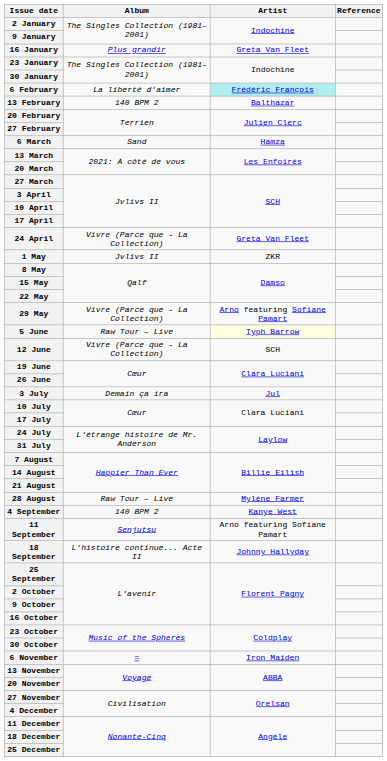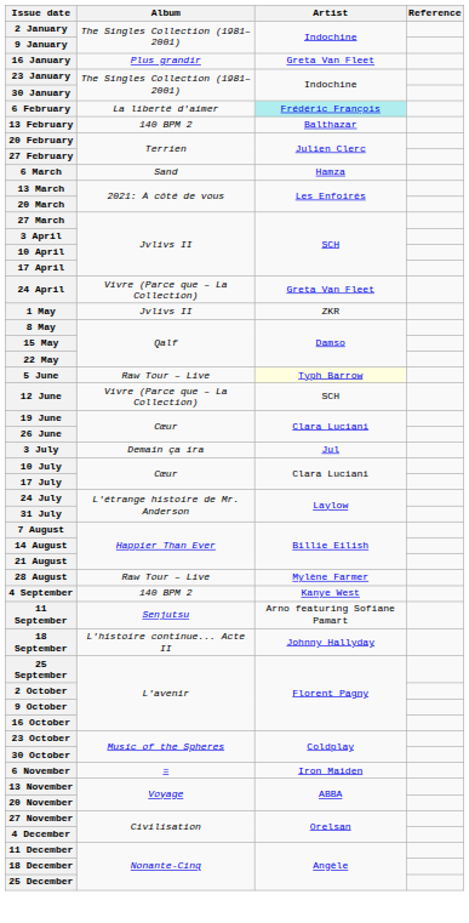 <table class="wikitable plainrowheaders" style="text-align:center">
 <tr>
 <th>Issue date</th>
 <th>Album</th>
 <th>Artist</th>
 <th>Reference</th>
 </tr>
 <tr>
 <th scope="row">2 January</th>
 <td rowspan="2"><em>The Singles Collection (1981–2001)</em></td>
 <td rowspan="2"><a href='#'>Indochine</a></td>
 <td></td>
 </tr>
 <tr>
 <th scope="row">9 January</th>
 <td></td>
 </tr>
 <tr>
 <th scope="row">16 January</th>
 <td><em><a href='#'>Plus grandir</a></em></td>
 <td><a href='#'>Greta Van Fleet</a></td>
 <td></td>
 </tr>
 <tr>
 <th scope="row">23 January</th>
 <td rowspan="2"><em>The Singles Collection (1981–2001)</em></td>
 <td rowspan="2">Indochine</td>
 <td></td>
 </tr>
 <tr>
 <th scope="row">30 January</th>
 <td></td>
 </tr>
 <tr>
 <th scope="row">6 February</th>
 <td><em>La liberté d'aimer</em></td>
 <td style="background: paleturquoise;"><a href='#'>Frédéric François</a></td>
 <td></td>
 </tr>
 <tr>
 <th scope="row">13 February</th>
 <td><em>140 BPM 2</em></td>
 <td><a href='#'>Balthazar</a></td>
 <td></td>
 </tr>
 <tr>
 <th scope="row">20 February</th>
 <td rowspan="2"><em>Terrien</em></td>
 <td rowspan="2"><a href='#'>Julien Clerc</a></td>
 <td></td>
 </tr>
 <tr>
 <th scope="row">27 February</th>
 <td></td>
 </tr>
 <tr>
 <th scope="row">6 March</th>
 <td><em>Sand</em></td>
 <td><a href='#'>Hamza</a></td>
 <td></td>
 </tr>
 <tr>
 <th scope="row">13 March</th>
 <td rowspan="2"><em>2021: À côté de vous</em></td>
 <td rowspan="2"><a href='#'>Les Enfoirés</a></td>
 <td></td>
 </tr>
 <tr>
 <th scope="row">20 March</th>
 <td></td>
 </tr>
 <tr>
 <th scope="row">27 March</th>
 <td rowspan="4"><em>Jvlivs II</em></td>
 <td rowspan="4"><a href='#'>SCH</a></td>
 <td></td>
 </tr>
 <tr>
 <th scope="row">3 April</th>
 <td></td>
 </tr>
 <tr>
 <th scope="row">10 April</th>
 <td></td>
 </tr>
 <tr>
 <th scope="row">17 April</th>
 <td></td>
 </tr>
 <tr>
 <th scope="row">24 April</th>
 <td><em>Vivre (Parce que – La Collection)</em></td>
 <td><a href='#'>Greta Van Fleet</a></td>
 <td></td>
 </tr>
 <tr>
 <th scope="row">1 May</th>
 <td><em>Jvlivs II</em></td>
 <td>ZKR</td>
 <td></td>
 </tr>
 <tr>
 <th scope="row">8 May</th>
 <td rowspan="3"><em>Qalf</em></td>
 <td rowspan="3"><a href='#'>Damso</a></td>
 <td></td>
 </tr>
 <tr>
 <th scope="row">15 May</th>
 <td></td>
 </tr>
 <tr>
 <th scope="row">22 May</th>
-<td></td>
-</tr>
-<tr>
-<th scope="row">29 May</th>
-<td><em>Vivre (Parce que – La Collection)</em></td>
-<td><a href='#'>Arno</a> featuring <a href='#'>Sofiane Pamart</a></td>
 <td></td>
 </tr>
 <tr>
 <th scope="row">5 June</th>
 <td><em>Raw Tour – Live</em></td>
 <td style="background: lightyellow;"><a href='#'>Typh Barrow</a></td>
 <td></td>
 </tr>
 <tr>
 <th scope="row">12 June</th>
 <td><em>Vivre (Parce que – La Collection)</em></td>
 <td>SCH</td>
 <td></td>
 </tr>
 <tr>
 <th scope="row">19 June</th>
 <td rowspan="2"><em>Cœur</em></td>
 <td rowspan="2"><a href='#'>Clara Luciani</a></td>
 <td></td>
 </tr>
 <tr>
 <th scope="row">26 June</th>
 <td></td>
 </tr>
 <tr>
 <th scope="row">3 July</th>
 <td><em>Demain ça ira</em></td>
 <td><a href='#'>Jul</a></td>
 <td></td>
 </tr>
 <tr>
 <th scope="row">10 July</th>
 <td rowspan="2"><em>Cœur</em></td>
 <td rowspan="2">Clara Luciani</td>
 <td></td>
 </tr>
 <tr>
 <th scope="row">17 July</th>
 <td></td>
 </tr>
 <tr>
 <th scope="row">24 July</th>
 <td rowspan="2"><em>L'étrange histoire de Mr. Anderson</em></td>
 <td rowspan="2"><a href='#'>Laylow</a></td>
 <td></td>
 </tr>
 <tr>
 <th scope="row">31 July</th>
 <td></td>
 </tr>
 <tr>
 <th scope="row">7 August</th>
 <td rowspan="3"><em><a href='#'>Happier Than Ever</a></em></td>
 <td rowspan="3"><a href='#'>Billie Eilish</a></td>
 <td></td>
 </tr>
 <tr>
 <th scope="row">14 August</th>
 <td></td>
 </tr>
 <tr>
 <th scope="row">21 August</th>
 <td></td>
 </tr>
 <tr>
 <th scope="row">28 August</th>
 <td><em>Raw Tour – Live</em></td>
 <td><a href='#'>Mylène Farmer</a></td>
 <td></td>
 </tr>
 <tr>
 <th scope="row">4 September</th>
 <td><em>140 BPM 2</em></td>
 <td><a href='#'>Kanye West</a></td>
 <td></td>
 </tr>
 <tr>
 <th scope="row">11 September</th>
 <td><em><a href='#'>Senjutsu</a></em></td>
 <td>Arno featuring Sofiane Pamart</td>
 <td></td>
 </tr>
 <tr>
 <th scope="row">18 September</th>
 <td><em>L'histoire continue... Acte II</em></td>
 <td><a href='#'>Johnny Hallyday</a></td>
 <td></td>
 </tr>
 <tr>
 <th scope="row">25 September</th>
 <td rowspan="4"><em>L'avenir</em></td>
 <td rowspan="4"><a href='#'>Florent Pagny</a></td>
 <td></td>
 </tr>
 <tr>
 <th scope="row">2 October</th>
 <td></td>
 </tr>
 <tr>
 <th scope="row">9 October</th>
 <td></td>
 </tr>
 <tr>
 <th scope="row">16 October</th>
 <td></td>
 </tr>
 <tr>
 <th scope="row">23 October</th>
 <td rowspan="2"><em><a href='#'>Music of the Spheres</a></em></td>
 <td rowspan="2"><a href='#'>Coldplay</a></td>
 <td></td>
 </tr>
 <tr>
 <th scope="row">30 October</th>
 <td></td>
 </tr>
 <tr>
 <th scope="row">6 November</th>
 <td><em><a href='#'>=</a></em></td>
 <td><a href='#'>Iron Maiden</a></td>
 <td></td>
 </tr>
 <tr>
 <th scope="row">13 November</th>
 <td rowspan="2"><em><a href='#'>Voyage</a></em></td>
 <td rowspan="2"><a href='#'>ABBA</a></td>
 <td></td>
 </tr>
 <tr>
 <th scope="row">20 November</th>
 <td></td>
 </tr>
 <tr>
 <th scope="row">27 November</th>
 <td rowspan="2"><em>Civilisation</em></td>
 <td rowspan="2"><a href='#'>Orelsan</a></td>
 <td></td>
 </tr>
 <tr>
 <th scope="row">4 December</th>
 <td></td>
 </tr>
 <tr>
 <th scope="row">11 December</th>
 <td rowspan="3"><em><a href='#'>Nonante-Cinq</a></em></td>
 <td rowspan="3"><a href='#'>Angèle</a></td>
 <td></td>
 </tr>
 <tr>
 <th scope="row">18 December</th>
 <td></td>
 </tr>
 <tr>
 <th scope="row">25 December</th>
 <td></td>
 </tr>
 </table>
